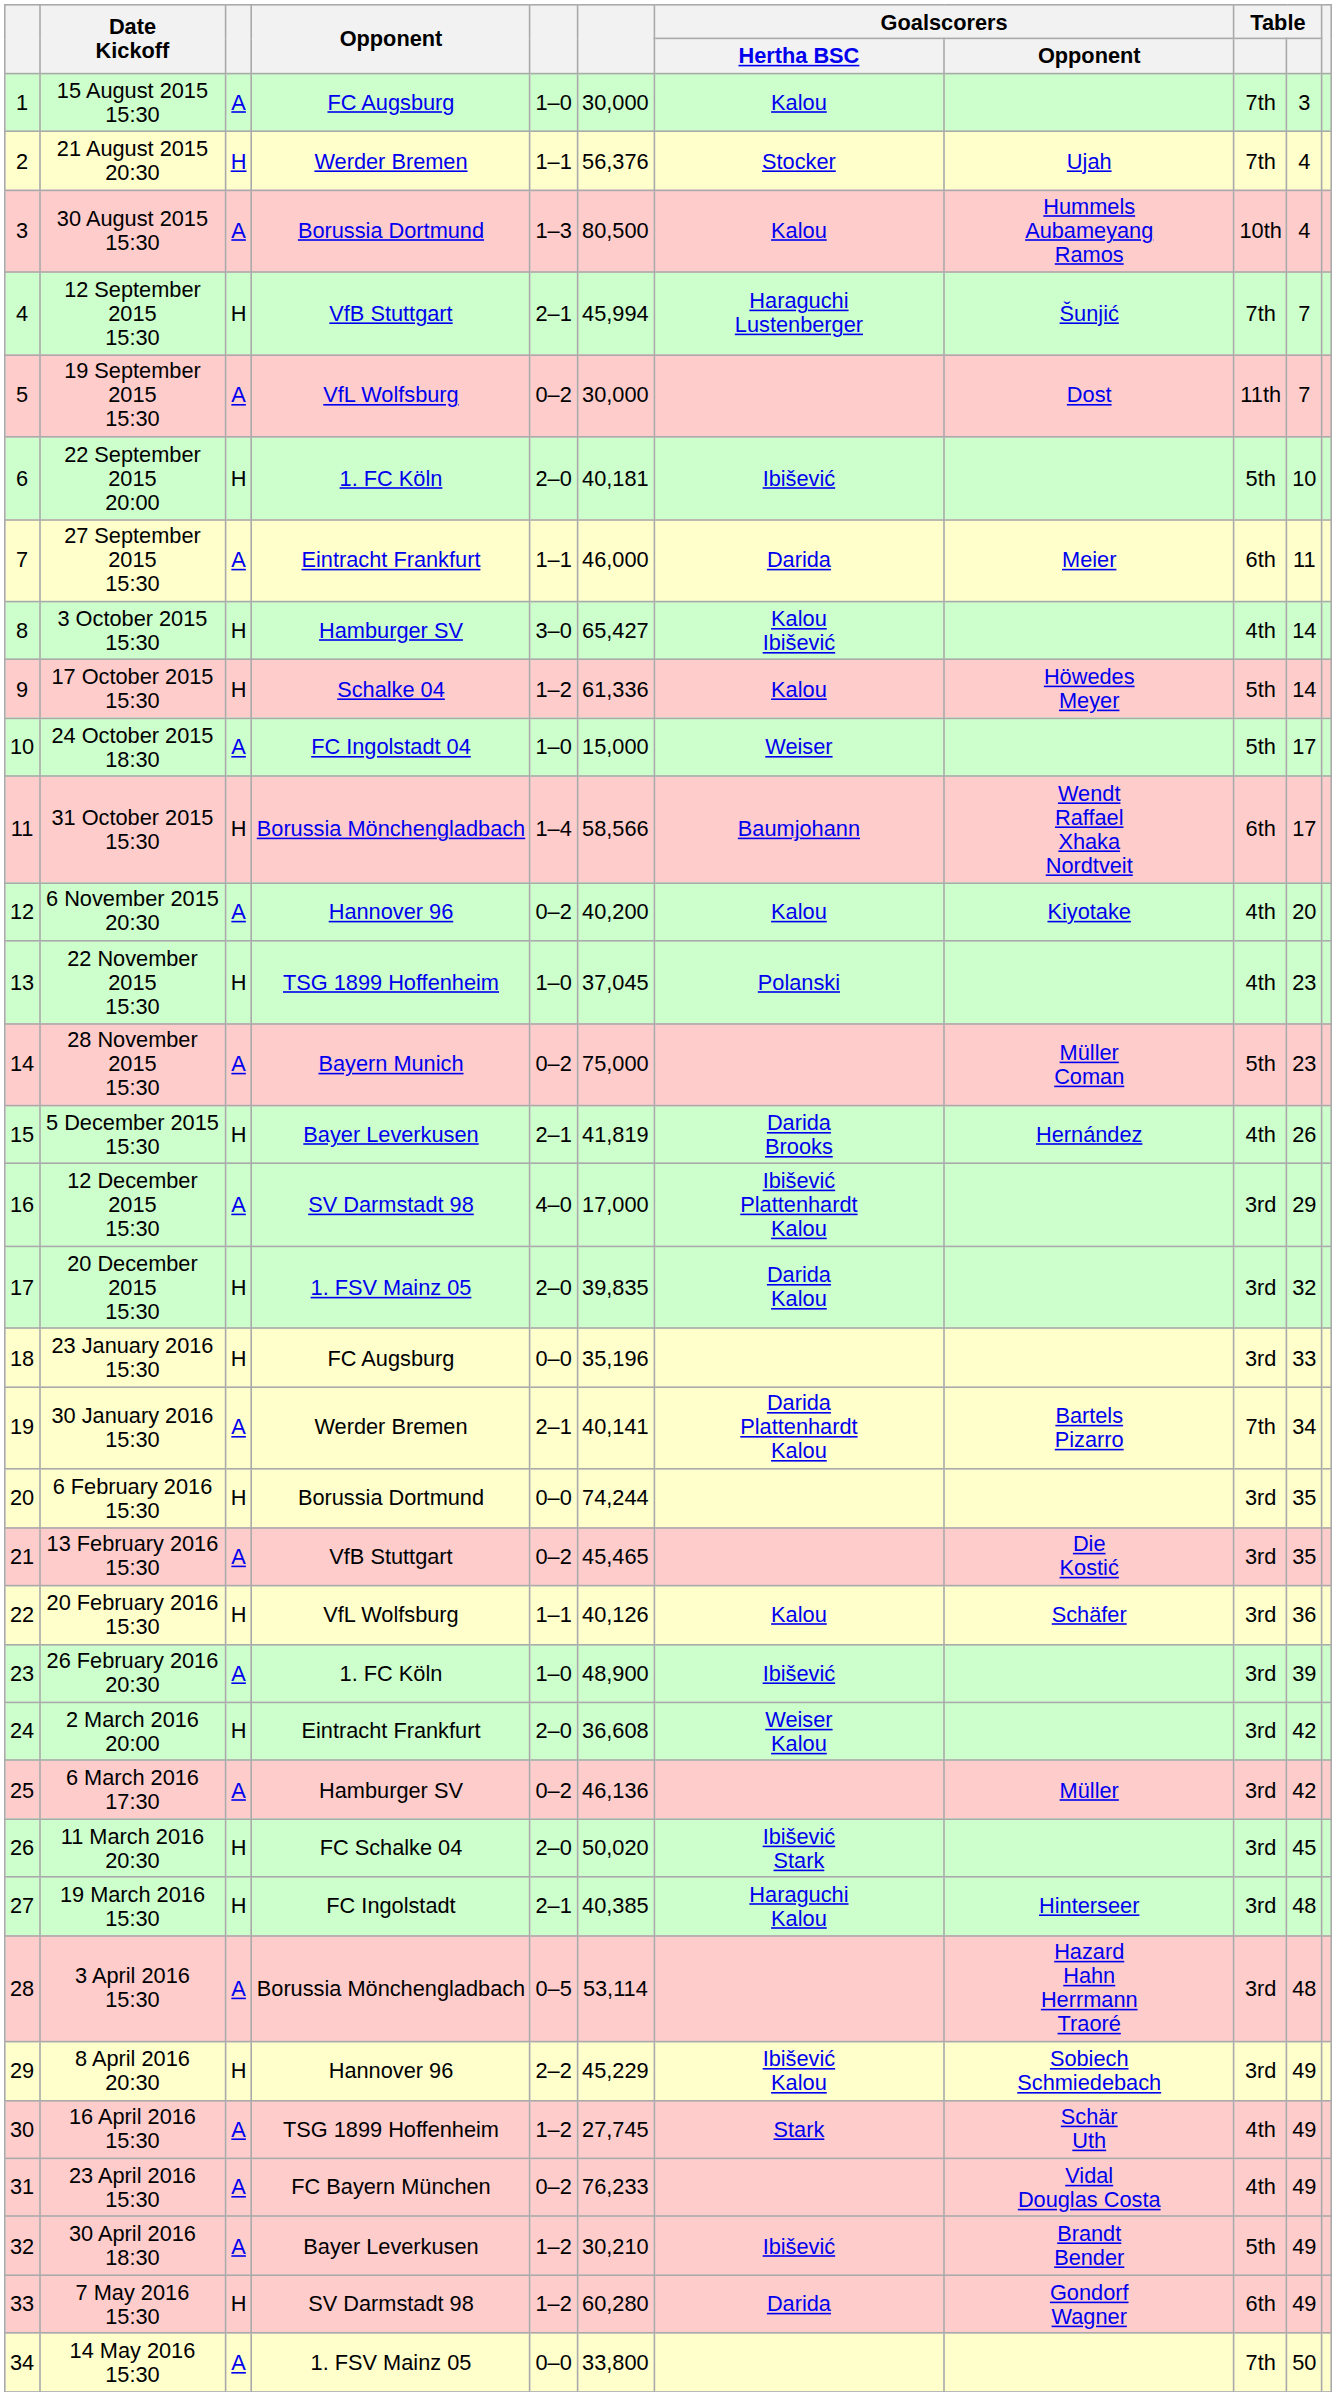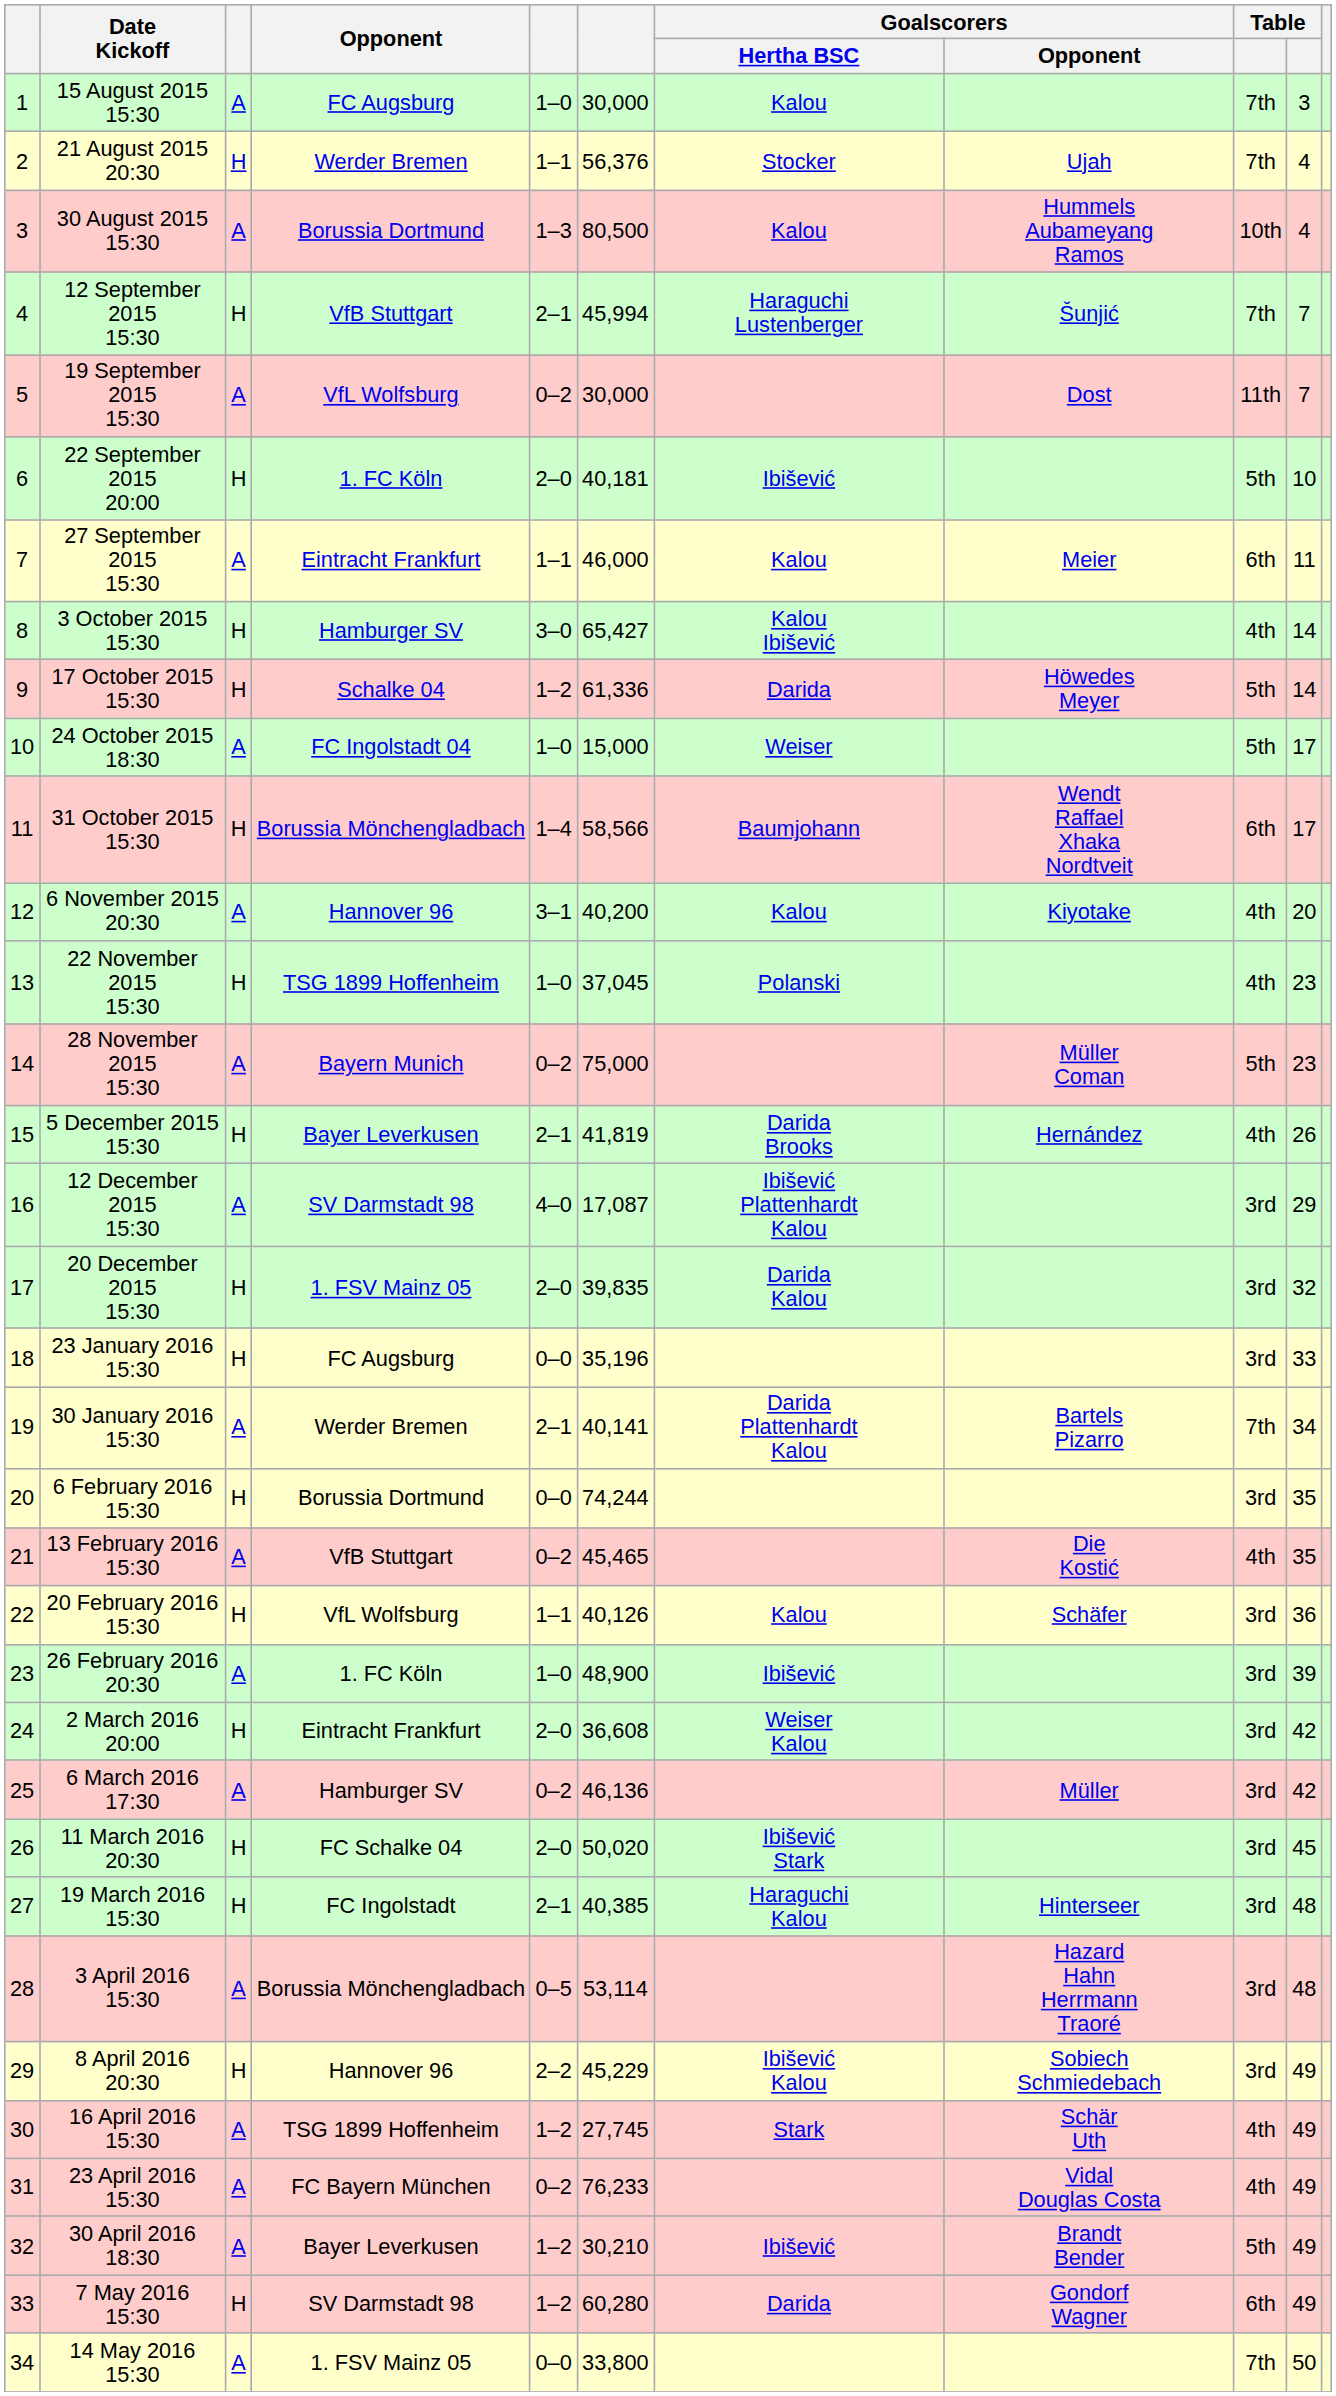 <table class="wikitable" Style="text-align: center;font-size:85%">
 <tr>
 <th rowspan="2"></th>
 <th rowspan="2" style="width:110px">Date<br>Kickoff</th>
 <th rowspan="2"></th>
 <th rowspan="2">Opponent</th>
 <th rowspan="2"><br></th>
 <th rowspan="2"></th>
 <th colspan="2">Goalscorers</th>
 <th colspan="2">Table</th>
 <th rowspan="2"></th>
 </tr>
 <tr>
 <th style="width:175px"><a href='#'>Hertha BSC</a></th>
 <th style="width:175px">Opponent</th>
 <th></th>
 <th></th>
 </tr>
 <tr style="background:#cfc">
 <td>1</td>
 <td>15 August 2015<br>15:30</td>
 <td><a href='#'>A</a></td>
 <td><a href='#'>FC Augsburg</a></td>
 <td>1–0</td>
 <td>30,000</td>
 <td><a href='#'>Kalou</a> </td>
 <td></td>
 <td>7th</td>
 <td>3</td>
 <td></td>
 </tr>
 <tr style="background:#ffc">
 <td>2</td>
 <td>21 August 2015<br>20:30</td>
 <td><a href='#'>H</a></td>
 <td><a href='#'>Werder Bremen</a></td>
 <td>1–1</td>
 <td>56,376</td>
 <td><a href='#'>Stocker</a> </td>
 <td><a href='#'>Ujah</a> </td>
 <td>7th</td>
 <td>4</td>
 <td></td>
 </tr>
 <tr style="background:#fcc">
 <td>3</td>
 <td>30 August 2015<br>15:30</td>
 <td><a href='#'>A</a></td>
 <td><a href='#'>Borussia Dortmund</a></td>
 <td>1–3</td>
 <td>80,500</td>
 <td><a href='#'>Kalou</a> </td>
 <td><a href='#'>Hummels</a> <br><a href='#'>Aubameyang</a> <br><a href='#'>Ramos</a> </td>
 <td>10th</td>
 <td>4</td>
 <td></td>
 </tr>
 <tr style="background:#cfc">
 <td>4</td>
 <td>12 September 2015<br>15:30</td>
 <td>H</td>
 <td><a href='#'>VfB Stuttgart</a></td>
 <td>2–1</td>
 <td>45,994</td>
 <td><a href='#'>Haraguchi</a> <br><a href='#'>Lustenberger</a> </td>
 <td><a href='#'>Šunjić</a> </td>
 <td>7th</td>
 <td>7</td>
 <td></td>
 </tr>
 <tr style="background:#fcc">
 <td>5</td>
 <td>19 September 2015<br>15:30</td>
 <td><a href='#'>A</a></td>
 <td><a href='#'>VfL Wolfsburg</a></td>
 <td>0–2</td>
 <td>30,000</td>
 <td></td>
 <td><a href='#'>Dost</a> </td>
 <td>11th</td>
 <td>7</td>
 <td></td>
 </tr>
 <tr style="background:#cfc">
 <td>6</td>
 <td>22 September 2015<br>20:00</td>
 <td>H</td>
 <td><a href='#'>1. FC Köln</a></td>
 <td>2–0</td>
 <td>40,181</td>
 <td><a href='#'>Ibišević</a> </td>
 <td></td>
 <td>5th</td>
 <td>10</td>
 <td></td>
 </tr>
 <tr style="background:#ffc">
 <td>7</td>
 <td>27 September 2015<br>15:30</td>
 <td><a href='#'>A</a></td>
 <td><a href='#'>Eintracht Frankfurt</a></td>
 <td>1–1</td>
 <td>46,000</td>
-<td><a href='#'>Darida</a> </td>
+<td><a href='#'>Kalou</a> </td>
 <td><a href='#'>Meier</a> </td>
 <td>6th</td>
 <td>11</td>
 <td></td>
 </tr>
 <tr style="background:#cfc">
 <td>8</td>
 <td>3 October 2015<br>15:30</td>
 <td>H</td>
 <td><a href='#'>Hamburger SV</a></td>
 <td>3–0</td>
 <td>65,427</td>
 <td><a href='#'>Kalou</a> <br><a href='#'>Ibišević</a> </td>
 <td></td>
 <td>4th</td>
 <td>14</td>
 <td></td>
 </tr>
 <tr style="background:#fcc">
 <td>9</td>
 <td>17 October 2015<br>15:30</td>
 <td>H</td>
 <td><a href='#'>Schalke 04</a></td>
 <td>1–2</td>
 <td>61,336</td>
-<td><a href='#'>Kalou</a> </td>
+<td><a href='#'>Darida</a> </td>
 <td><a href='#'>Höwedes</a> <br><a href='#'>Meyer</a> </td>
 <td>5th</td>
 <td>14</td>
 <td></td>
 </tr>
 <tr style="background:#cfc">
 <td>10</td>
 <td>24 October 2015<br>18:30</td>
 <td><a href='#'>A</a></td>
 <td><a href='#'>FC Ingolstadt 04</a></td>
 <td>1–0</td>
 <td>15,000</td>
 <td><a href='#'>Weiser</a> </td>
 <td></td>
 <td>5th</td>
 <td>17</td>
 <td></td>
 </tr>
 <tr style="background:#fcc">
 <td>11</td>
 <td>31 October 2015<br>15:30</td>
 <td>H</td>
 <td><a href='#'>Borussia Mönchengladbach</a></td>
 <td>1–4</td>
 <td>58,566</td>
 <td><a href='#'>Baumjohann</a> </td>
 <td><a href='#'>Wendt</a> <br><a href='#'>Raffael</a> <br><a href='#'>Xhaka</a> <br><a href='#'>Nordtveit</a> </td>
 <td>6th</td>
 <td>17</td>
 <td></td>
 </tr>
 <tr style="background:#cfc">
 <td>12</td>
 <td>6 November 2015<br>20:30</td>
 <td><a href='#'>A</a></td>
 <td><a href='#'>Hannover 96</a></td>
-<td>0–2</td>
+<td>3–1</td>
 <td>40,200</td>
 <td><a href='#'>Kalou</a> </td>
 <td><a href='#'>Kiyotake</a> </td>
 <td>4th</td>
 <td>20</td>
 <td></td>
 </tr>
 <tr style="background:#cfc">
 <td>13</td>
 <td>22 November 2015<br>15:30</td>
 <td>H</td>
 <td><a href='#'>TSG 1899 Hoffenheim</a></td>
 <td>1–0</td>
 <td>37,045</td>
 <td><a href='#'>Polanski</a> </td>
 <td></td>
 <td>4th</td>
 <td>23</td>
 <td></td>
 </tr>
 <tr style="background:#fcc">
 <td>14</td>
 <td>28 November 2015<br>15:30</td>
 <td><a href='#'>A</a></td>
 <td><a href='#'>Bayern Munich</a></td>
 <td>0–2</td>
 <td>75,000</td>
 <td></td>
 <td><a href='#'>Müller</a> <br><a href='#'>Coman</a> </td>
 <td>5th</td>
 <td>23</td>
 <td></td>
 </tr>
 <tr style="background:#cfc">
 <td>15</td>
 <td>5 December 2015<br>15:30</td>
 <td>H</td>
 <td><a href='#'>Bayer Leverkusen</a></td>
 <td>2–1</td>
 <td>41,819</td>
 <td><a href='#'>Darida</a> <br><a href='#'>Brooks</a> </td>
 <td><a href='#'>Hernández</a> </td>
 <td>4th</td>
 <td>26</td>
 <td></td>
 </tr>
 <tr style="background:#cfc">
 <td>16</td>
 <td>12 December 2015<br>15:30</td>
 <td><a href='#'>A</a></td>
 <td><a href='#'>SV Darmstadt 98</a></td>
 <td>4–0</td>
-<td>17,000</td>
+<td>17,087</td>
 <td><a href='#'>Ibišević</a> <br><a href='#'>Plattenhardt</a> <br><a href='#'>Kalou</a> </td>
 <td></td>
 <td>3rd</td>
 <td>29</td>
 <td></td>
 </tr>
 <tr style="background:#cfc">
 <td>17</td>
 <td>20 December 2015<br>15:30</td>
 <td>H</td>
 <td><a href='#'>1. FSV Mainz 05</a></td>
 <td>2–0</td>
 <td>39,835</td>
 <td><a href='#'>Darida</a> <br><a href='#'>Kalou</a> </td>
 <td></td>
 <td>3rd</td>
 <td>32</td>
 <td></td>
 </tr>
 <tr style="background:#ffc">
 <td>18</td>
 <td>23 January 2016<br>15:30</td>
 <td>H</td>
 <td>FC Augsburg</td>
 <td>0–0</td>
 <td>35,196</td>
 <td></td>
 <td></td>
 <td>3rd</td>
 <td>33</td>
 <td></td>
 </tr>
 <tr style="background:#ffc">
 <td>19</td>
 <td>30 January 2016<br>15:30</td>
 <td><a href='#'>A</a></td>
 <td>Werder Bremen</td>
 <td>2–1</td>
 <td>40,141</td>
 <td><a href='#'>Darida</a> <br><a href='#'>Plattenhardt</a> <br><a href='#'>Kalou</a> </td>
 <td><a href='#'>Bartels</a> <br><a href='#'>Pizarro</a> </td>
 <td>7th</td>
 <td>34</td>
 <td></td>
 </tr>
 <tr style="background:#ffc">
 <td>20</td>
 <td>6 February 2016<br>15:30</td>
 <td>H</td>
 <td>Borussia Dortmund</td>
 <td>0–0</td>
 <td>74,244</td>
 <td></td>
 <td></td>
 <td>3rd</td>
 <td>35</td>
 <td></td>
 </tr>
 <tr style="background:#fcc">
 <td>21</td>
 <td>13 February 2016<br>15:30</td>
 <td><a href='#'>A</a></td>
 <td>VfB Stuttgart</td>
 <td>0–2</td>
 <td>45,465</td>
 <td></td>
 <td><a href='#'>Die</a> <br><a href='#'>Kostić</a> </td>
-<td>3rd</td>
+<td>4th</td>
 <td>35</td>
 <td></td>
 </tr>
 <tr style="background:#ffc">
 <td>22</td>
 <td>20 February 2016<br>15:30</td>
 <td>H</td>
 <td>VfL Wolfsburg</td>
 <td>1–1</td>
 <td>40,126</td>
 <td><a href='#'>Kalou</a> </td>
 <td><a href='#'>Schäfer</a> </td>
 <td>3rd</td>
 <td>36</td>
 <td></td>
 </tr>
 <tr style="background:#cfc">
 <td>23</td>
 <td>26 February 2016<br>20:30</td>
 <td><a href='#'>A</a></td>
 <td>1. FC Köln</td>
 <td>1–0</td>
 <td>48,900</td>
 <td><a href='#'>Ibišević</a> </td>
 <td></td>
 <td>3rd</td>
 <td>39</td>
 <td></td>
 </tr>
 <tr style="background:#cfc">
 <td>24</td>
 <td>2 March 2016<br>20:00</td>
 <td>H</td>
 <td>Eintracht Frankfurt</td>
 <td>2–0</td>
 <td>36,608</td>
 <td><a href='#'>Weiser</a> <br><a href='#'>Kalou</a> </td>
 <td></td>
 <td>3rd</td>
 <td>42</td>
 <td></td>
 </tr>
 <tr style="background:#fcc">
 <td>25</td>
 <td>6 March 2016<br>17:30</td>
 <td><a href='#'>A</a></td>
 <td>Hamburger SV</td>
 <td>0–2</td>
 <td>46,136</td>
 <td></td>
 <td><a href='#'>Müller</a> </td>
 <td>3rd</td>
 <td>42</td>
 <td></td>
 </tr>
 <tr style="background:#cfc">
 <td>26</td>
 <td>11 March 2016<br>20:30</td>
 <td>H</td>
 <td>FC Schalke 04</td>
 <td>2–0</td>
 <td>50,020</td>
 <td><a href='#'>Ibišević</a> <br><a href='#'>Stark</a> </td>
 <td></td>
 <td>3rd</td>
 <td>45</td>
 <td></td>
 </tr>
 <tr style="background:#cfc">
 <td>27</td>
 <td>19 March 2016<br>15:30</td>
 <td>H</td>
 <td>FC Ingolstadt</td>
 <td>2–1</td>
 <td>40,385</td>
 <td><a href='#'>Haraguchi</a> <br><a href='#'>Kalou</a> </td>
 <td><a href='#'>Hinterseer</a> </td>
 <td>3rd</td>
 <td>48</td>
 <td></td>
 </tr>
 <tr style="background:#fcc">
 <td>28</td>
 <td>3 April 2016<br>15:30</td>
 <td><a href='#'>A</a></td>
 <td>Borussia Mönchengladbach</td>
 <td>0–5</td>
 <td>53,114</td>
 <td></td>
 <td><a href='#'>Hazard</a> <br><a href='#'>Hahn</a> <br><a href='#'>Herrmann</a> <br><a href='#'>Traoré</a> </td>
 <td>3rd</td>
 <td>48</td>
 <td></td>
 </tr>
 <tr style="background:#ffc">
 <td>29</td>
 <td>8 April 2016<br>20:30</td>
 <td>H</td>
 <td>Hannover 96</td>
 <td>2–2</td>
 <td>45,229</td>
 <td><a href='#'>Ibišević</a> <br><a href='#'>Kalou</a> </td>
 <td><a href='#'>Sobiech</a> <br><a href='#'>Schmiedebach</a> </td>
 <td>3rd</td>
 <td>49</td>
 <td></td>
 </tr>
 <tr style="background:#fcc">
 <td>30</td>
 <td>16 April 2016<br>15:30</td>
 <td><a href='#'>A</a></td>
 <td>TSG 1899 Hoffenheim</td>
 <td>1–2</td>
 <td>27,745</td>
 <td><a href='#'>Stark</a> </td>
 <td><a href='#'>Schär</a> <br><a href='#'>Uth</a> </td>
 <td>4th</td>
 <td>49</td>
 <td></td>
 </tr>
 <tr style="background:#fcc">
 <td>31</td>
 <td>23 April 2016<br>15:30</td>
 <td><a href='#'>A</a></td>
 <td>FC Bayern München</td>
 <td>0–2</td>
 <td>76,233</td>
 <td></td>
 <td><a href='#'>Vidal</a> <br><a href='#'>Douglas Costa</a> </td>
 <td>4th</td>
 <td>49</td>
 <td></td>
 </tr>
 <tr style="background:#fcc">
 <td>32</td>
 <td>30 April 2016<br>18:30</td>
 <td><a href='#'>A</a></td>
 <td>Bayer Leverkusen</td>
 <td>1–2</td>
 <td>30,210</td>
 <td><a href='#'>Ibišević</a> </td>
 <td><a href='#'>Brandt</a> <br><a href='#'>Bender</a> </td>
 <td>5th</td>
 <td>49</td>
 <td></td>
 </tr>
 <tr style="background:#fcc">
 <td>33</td>
 <td>7 May 2016<br>15:30</td>
 <td>H</td>
 <td>SV Darmstadt 98</td>
 <td>1–2</td>
 <td>60,280</td>
 <td><a href='#'>Darida</a> </td>
 <td><a href='#'>Gondorf</a> <br><a href='#'>Wagner</a> </td>
 <td>6th</td>
 <td>49</td>
 <td></td>
 </tr>
 <tr style="background:#ffc">
 <td>34</td>
 <td>14 May 2016<br>15:30</td>
 <td><a href='#'>A</a></td>
 <td>1. FSV Mainz 05</td>
 <td>0–0</td>
 <td>33,800</td>
 <td></td>
 <td></td>
 <td>7th</td>
 <td>50</td>
 <td></td>
 </tr>
 </table>
